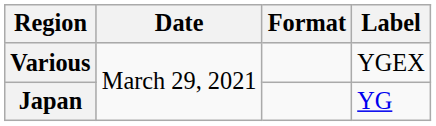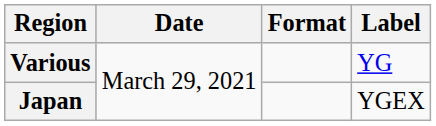 <table class="wikitable plainrowheaders">
 <tr>
 <th>Region</th>
 <th>Date</th>
 <th>Format</th>
 <th>Label</th>
 </tr>
 <tr>
 <th scope="row">Various</th>
 <td rowspan="2">March 29, 2021</td>
 <td></td>
-<td>YGEX</td>
+<td><a href='#'>YG</a></td>
 </tr>
 <tr>
 <th scope="row">Japan</th>
 <td></td>
-<td><a href='#'>YG</a></td>
+<td>YGEX</td>
 </tr>
 </table>
